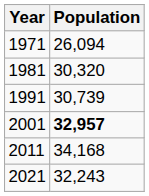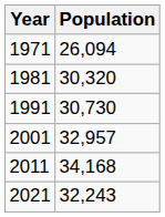 <table class="wikitable">
 <tr>
 <th>Year</th>
 <th>Population</th>
 </tr>
 <tr>
 <td>1971</td>
 <td>26,094</td>
 </tr>
 <tr>
 <td>1981</td>
 <td>30,320</td>
 </tr>
 <tr>
 <td>1991</td>
-<td>30,739</td>
+<td>30,730</td>
 </tr>
 <tr>
 <td>2001</td>
-<td><strong>32,957</strong></td>
+<td>32,957</td>
 </tr>
 <tr>
 <td>2011</td>
 <td>34,168</td>
 </tr>
 <tr>
 <td>2021</td>
 <td>32,243</td>
 </tr>
 </table>
